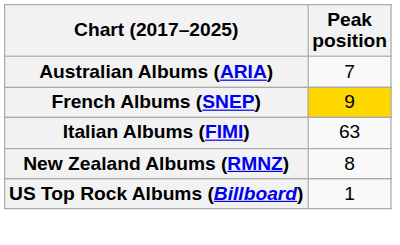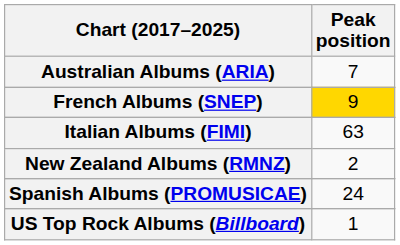 <table class="wikitable sortable plainrowheaders" style="text-align:center">
 <tr>
 <th scope="col">Chart (2017–2025)</th>
 <th scope="col">Peak<br>position</th>
 </tr>
 <tr>
 <th scope="row">Australian Albums (<a href='#'>ARIA</a>)</th>
 <td>7</td>
 </tr>
 <tr>
 </tr>
 <tr>
 </tr>
 <tr>
 </tr>
 <tr>
 </tr>
 <tr>
 </tr>
 <tr>
 <th scope="row">French Albums (<a href='#'>SNEP</a>)</th>
 <td style="background: gold;">9</td>
 </tr>
 <tr>
 </tr>
 <tr>
 </tr>
 <tr>
 <th scope="row">Italian Albums (<a href='#'>FIMI</a>)</th>
 <td>63</td>
 </tr>
 <tr>
 <th scope="row">New Zealand Albums (<a href='#'>RMNZ</a>)</th>
-<td>8</td>
+<td>2</td>
 </tr>
 <tr>
 </tr>
 <tr>
 </tr>
 <tr>
+</tr>
+<tr>
+<th scope="row">Spanish Albums (<a href='#'>PROMUSICAE</a>)</th>
+<td>24</td>
 </tr>
 <tr>
 </tr>
 <tr>
 </tr>
 <tr>
 </tr>
 <tr>
 <th scope="row">US Top Rock Albums (<em><a href='#'>Billboard</a></em>)</th>
 <td>1</td>
 </tr>
 </table>
